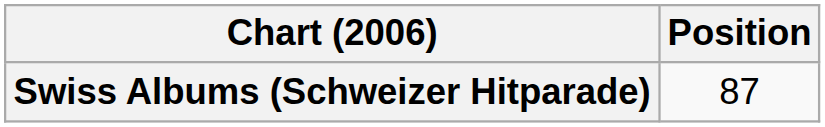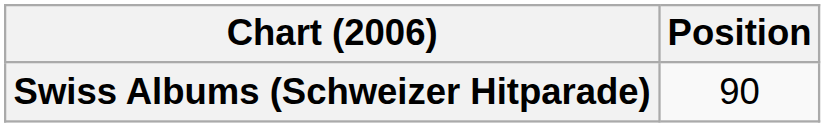 <table class="wikitable plainrowheaders" style="text-align:center">
 <tr>
 <th scope="col">Chart (2006)</th>
 <th scope="col">Position</th>
 </tr>
 <tr>
 <th scope="row">Swiss Albums (Schweizer Hitparade)</th>
-<td>87</td>
+<td>90</td>
 </tr>
 </table>
